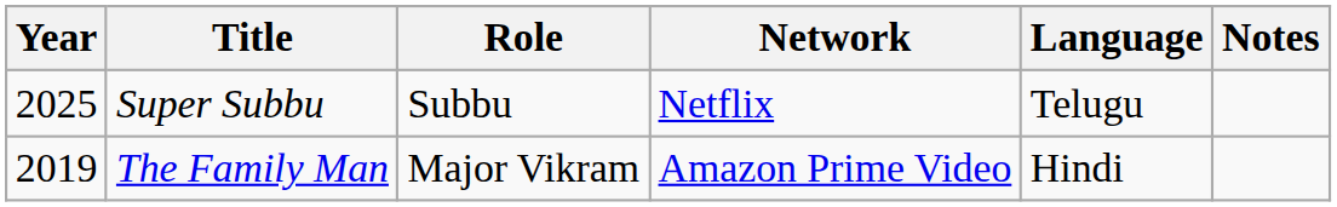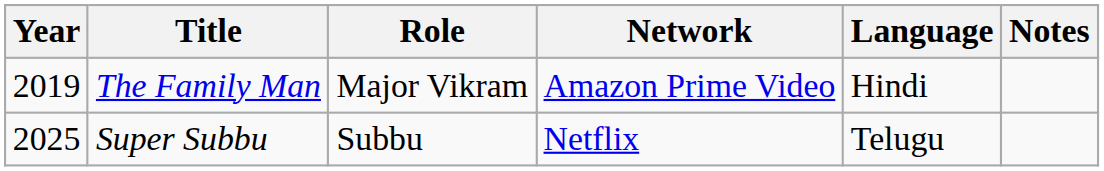 <table class=wikitable sortable>
 <tr>
 <th>Year</th>
 <th>Title</th>
 <th>Role</th>
 <th>Network</th>
 <th>Language</th>
 <th>Notes</th>
 </tr>
 <tr>
+<td>2019</td>
+<td><em><a href='#'>The Family Man</a></em></td>
+<td>Major Vikram</td>
+<td><a href='#'>Amazon Prime Video</a></td>
+<td>Hindi</td>
+<td></td>
+</tr>
+<tr>
 <td>2025</td>
 <td><em>Super Subbu</em></td>
 <td>Subbu</td>
 <td><a href='#'>Netflix</a></td>
 <td>Telugu</td>
 <td></td>
 </tr>
-<tr>
-<td>2019</td>
-<td><em><a href='#'>The Family Man</a></em></td>
-<td>Major Vikram</td>
-<td><a href='#'>Amazon Prime Video</a></td>
-<td>Hindi</td>
-<td></td>
-</tr>
 </table>
